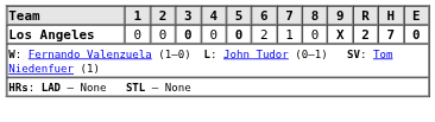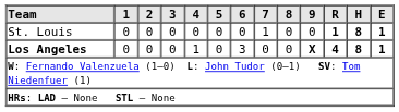 <table border=1 cellspacing=0 width=425 style="margin-left:3em;">
 <tr style="text-align:center; background-color:#e6e6e6;">
 <th align=left width=28%>Team</th>
 <th width=6%>1</th>
 <th width=6%>2</th>
 <th width=6%>3</th>
 <th width=6%>4</th>
 <th width=6%>5</th>
 <th width=6%>6</th>
 <th width=6%>7</th>
 <th width=6%>8</th>
 <th width=6%>9</th>
 <th width=6%>R</th>
 <th width=6%>H</th>
 <th width=6%>E</th>
 </tr>
 <tr style="text-align:center;">
+<td align=left>St. Louis</td>
+<td>0</td>
+<td>0</td>
+<td>0</td>
+<td>0</td>
+<td>0</td>
+<td>0</td>
+<td>1</td>
+<td>0</td>
+<td>0</td>
+<td><strong>1</strong></td>
+<td><strong>8</strong></td>
+<td><strong>1</strong></td>
+</tr>
+<tr style="text-align:center;">
 <td align=left><strong>Los Angeles</strong></td>
 <td>0</td>
 <td>0</td>
-<td><strong>0</strong></td>
 <td>0</td>
-<td><strong>0</strong></td>
-<td>2</td>
 <td>1</td>
 <td>0</td>
+<td>3</td>
+<td>0</td>
+<td>0</td>
 <td><strong>X</strong></td>
-<td><strong>2</strong></td>
-<td><strong>7</strong></td>
-<td><strong>0</strong></td>
+<td><strong>4</strong></td>
+<td><strong>8</strong></td>
+<td><strong>1</strong></td>
 </tr>
 <tr style="text-align:left;">
 <td colspan=13><small><strong>W</strong>: <a href='#'>Fernando Valenzuela</a> (1–0)  <strong>L</strong>: <a href='#'>John Tudor</a> (0–1)   <strong>SV</strong>: <a href='#'>Tom Niedenfuer</a> (1)</small></td>
 </tr>
 <tr style="text-align:left;">
 <td colspan=13><small><strong>HRs</strong>: <strong>LAD</strong> – None   <strong>STL</strong> – None</small></td>
 </tr>
 </table>
